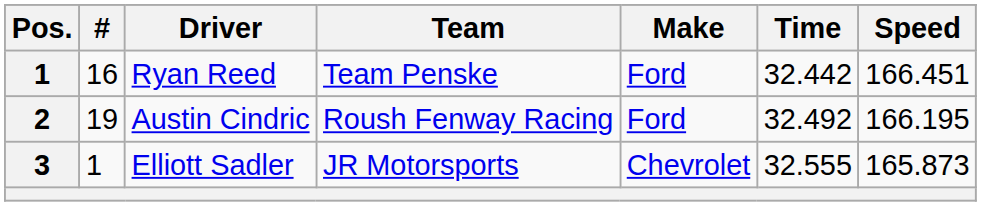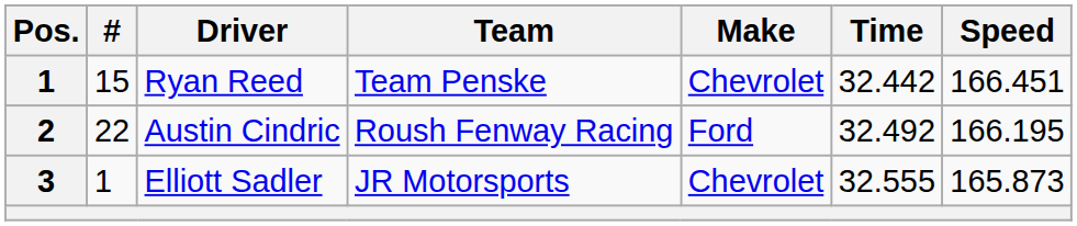 <table class="wikitable" style="font-size:95%">
 <tr>
 <th>Pos.</th>
 <th>#</th>
 <th>Driver</th>
 <th>Team</th>
 <th>Make</th>
 <th>Time</th>
 <th>Speed</th>
 </tr>
 <tr>
 <th>1</th>
-<td>16</td>
+<td>15</td>
 <td><a href='#'>Ryan Reed</a></td>
 <td><a href='#'>Team Penske</a></td>
-<td><a href='#'>Ford</a></td>
+<td><a href='#'>Chevrolet</a></td>
 <td>32.442</td>
 <td>166.451</td>
 </tr>
 <tr>
 <th>2</th>
-<td>19</td>
+<td>22</td>
 <td><a href='#'>Austin Cindric</a></td>
 <td><a href='#'>Roush Fenway Racing</a></td>
 <td><a href='#'>Ford</a></td>
 <td>32.492</td>
 <td>166.195</td>
 </tr>
 <tr>
 <th>3</th>
 <td>1</td>
 <td><a href='#'>Elliott Sadler</a></td>
 <td><a href='#'>JR Motorsports</a></td>
 <td><a href='#'>Chevrolet</a></td>
 <td>32.555</td>
 <td>165.873</td>
 </tr>
 <tr>
 <th colspan="7"></th>
 </tr>
 </table>
